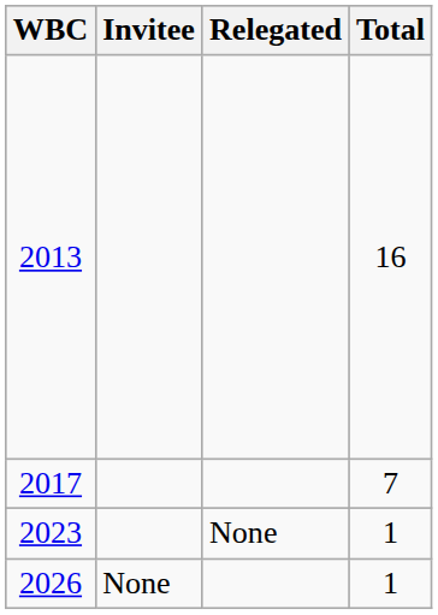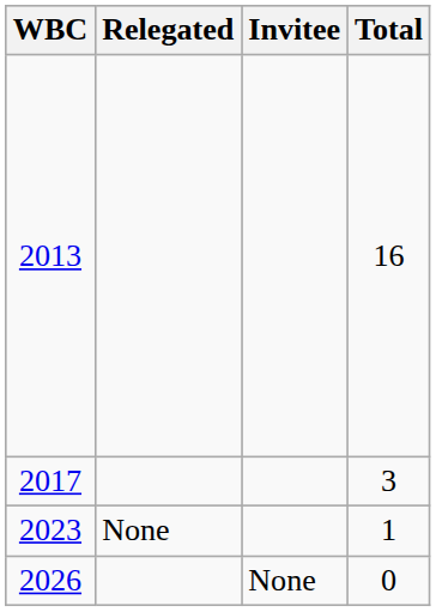 <table class="wikitable" style="text-align: left;">
 <tr>
 <th>WBC</th>
+<th>Relegated</th>
 <th>Invitee</th>
-<th>Relegated</th>
 <th>Total</th>
 </tr>
 <tr>
 <td style="text-align:center;"><a href='#'>2013</a></td>
+<td><br><br><br></td>
 <td><br><br><br><br><br><br><br><br><br><br><br></td>
-<td><br><br><br></td>
 <td style="text-align:center;">16</td>
 </tr>
 <tr>
 <td style="text-align:center;"><a href='#'>2017</a></td>
+<td><br></td>
 <td></td>
-<td><br></td>
-<td style="text-align:center;">7</td>
+<td style="text-align:center;">3</td>
 </tr>
 <tr>
 <td style="text-align:center;"><a href='#'>2023</a></td>
+<td>None</td>
 <td></td>
-<td>None</td>
 <td style="text-align:center;">1</td>
 </tr>
 <tr>
 <td style="text-align:center;"><a href='#'>2026</a></td>
+<td></td>
 <td>None</td>
-<td></td>
-<td style="text-align:center;">1</td>
+<td style="text-align:center;">0</td>
 </tr>
 </table>
